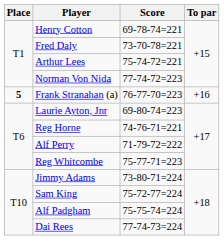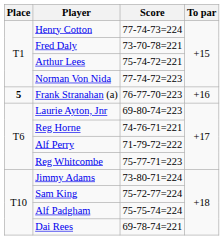 <table class=wikitable>
 <tr>
 <th>Place</th>
 <th>Player</th>
 <th>Score</th>
 <th>To par</th>
 </tr>
 <tr>
 <td rowspan=4 align=center>T1</td>
 <td> <a href='#'>Henry Cotton</a></td>
-<td>69-78-74=221</td>
+<td>77-74-73=224</td>
 <td rowspan=4 align=center>+15</td>
 </tr>
 <tr>
 <td> <a href='#'>Fred Daly</a></td>
 <td>73-70-78=221</td>
 </tr>
 <tr>
 <td> <a href='#'>Arthur Lees</a></td>
 <td>75-74-72=221</td>
 </tr>
 <tr>
 <td> <a href='#'>Norman Von Nida</a></td>
 <td>77-74-72=223</td>
 </tr>
 <tr>
 <td align=center><strong>5</strong></td>
 <td> <a href='#'>Frank Stranahan</a> (a)</td>
 <td>76-77-70=223</td>
 <td align=center>+16</td>
 </tr>
 <tr>
 <td rowspan=4 align=center>T6</td>
 <td> <a href='#'>Laurie Ayton, Jnr</a></td>
 <td>69-80-74=223</td>
 <td rowspan=4 align=center>+17</td>
 </tr>
 <tr>
 <td> <a href='#'>Reg Horne</a></td>
 <td>74-76-71=221</td>
 </tr>
 <tr>
 <td> <a href='#'>Alf Perry</a></td>
 <td>71-79-72=222</td>
 </tr>
 <tr>
 <td> <a href='#'>Reg Whitcombe</a></td>
 <td>75-77-71=223</td>
 </tr>
 <tr>
 <td rowspan=4 align=center>T10</td>
 <td> <a href='#'>Jimmy Adams</a></td>
 <td>73-80-71=224</td>
 <td rowspan=4 align=center>+18</td>
 </tr>
 <tr>
 <td> <a href='#'>Sam King</a></td>
 <td>75-72-77=224</td>
 </tr>
 <tr>
 <td> <a href='#'>Alf Padgham</a></td>
 <td>75-75-74=224</td>
 </tr>
 <tr>
 <td> <a href='#'>Dai Rees</a></td>
-<td>77-74-73=224</td>
+<td>69-78-74=221</td>
 </tr>
 </table>
